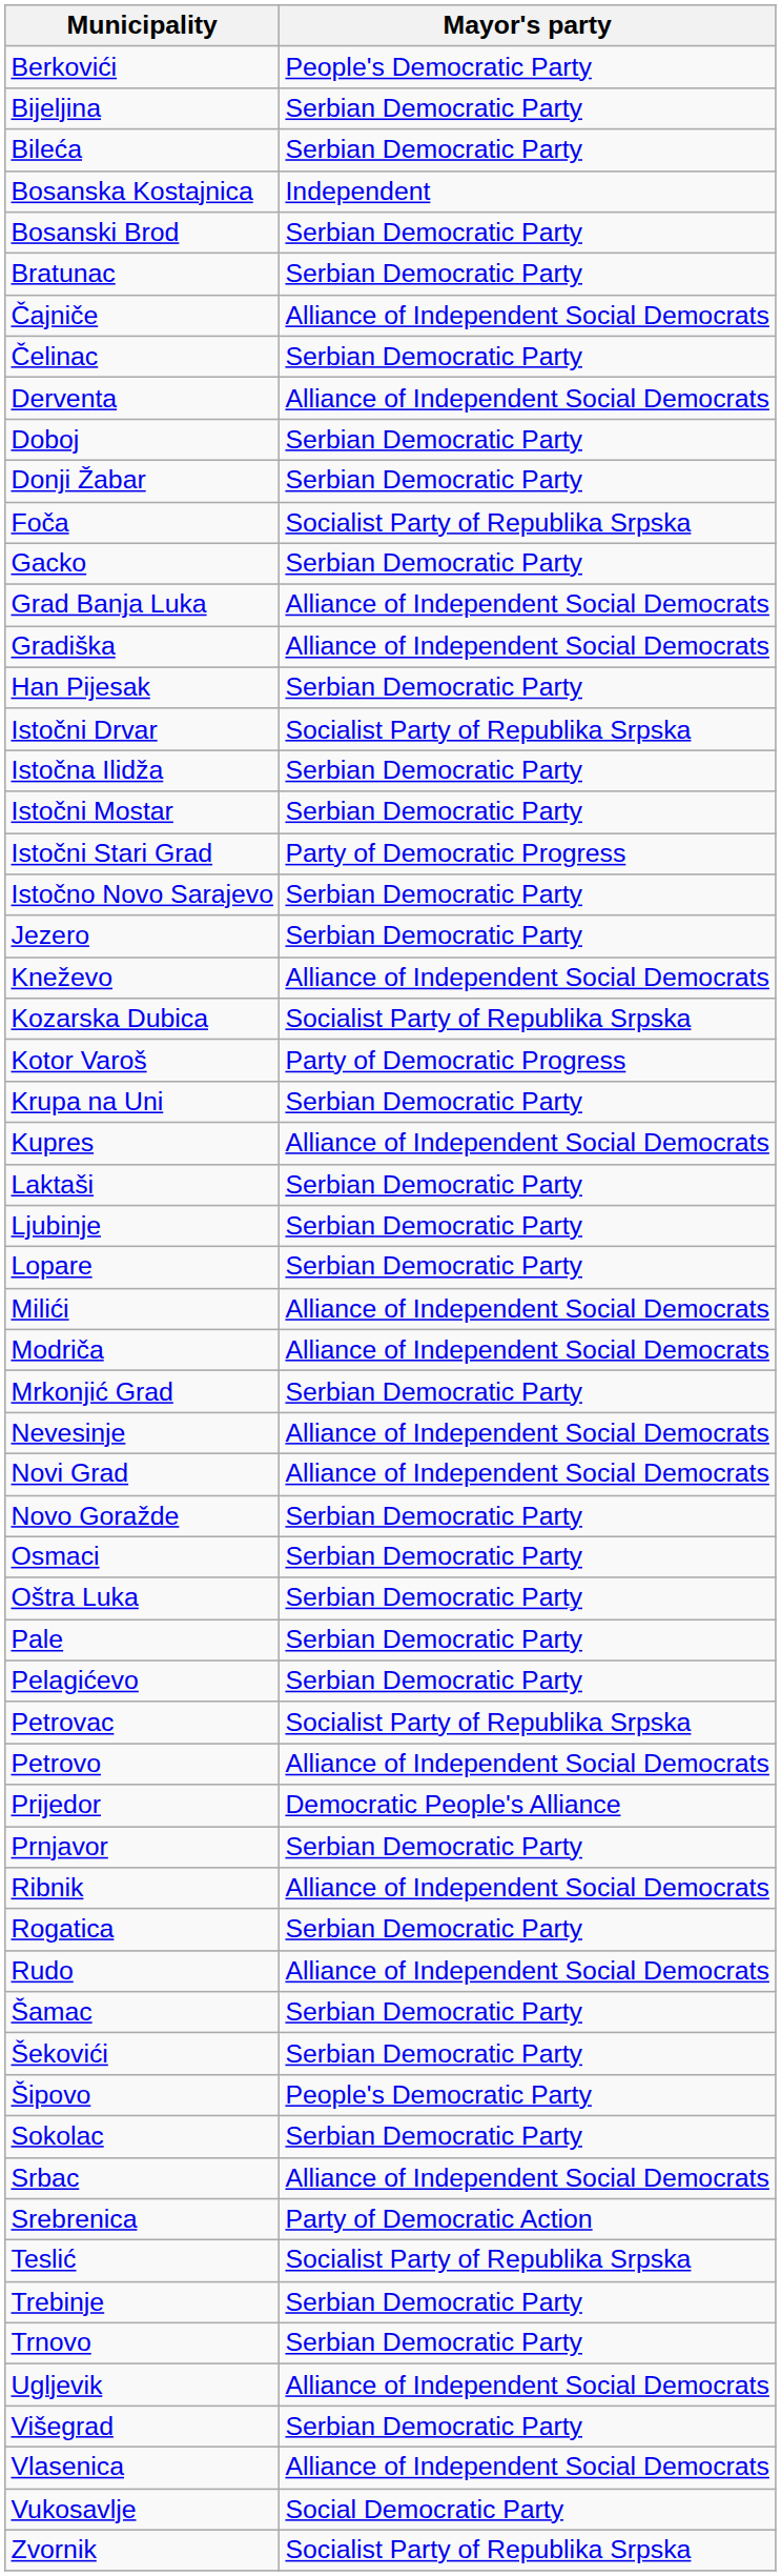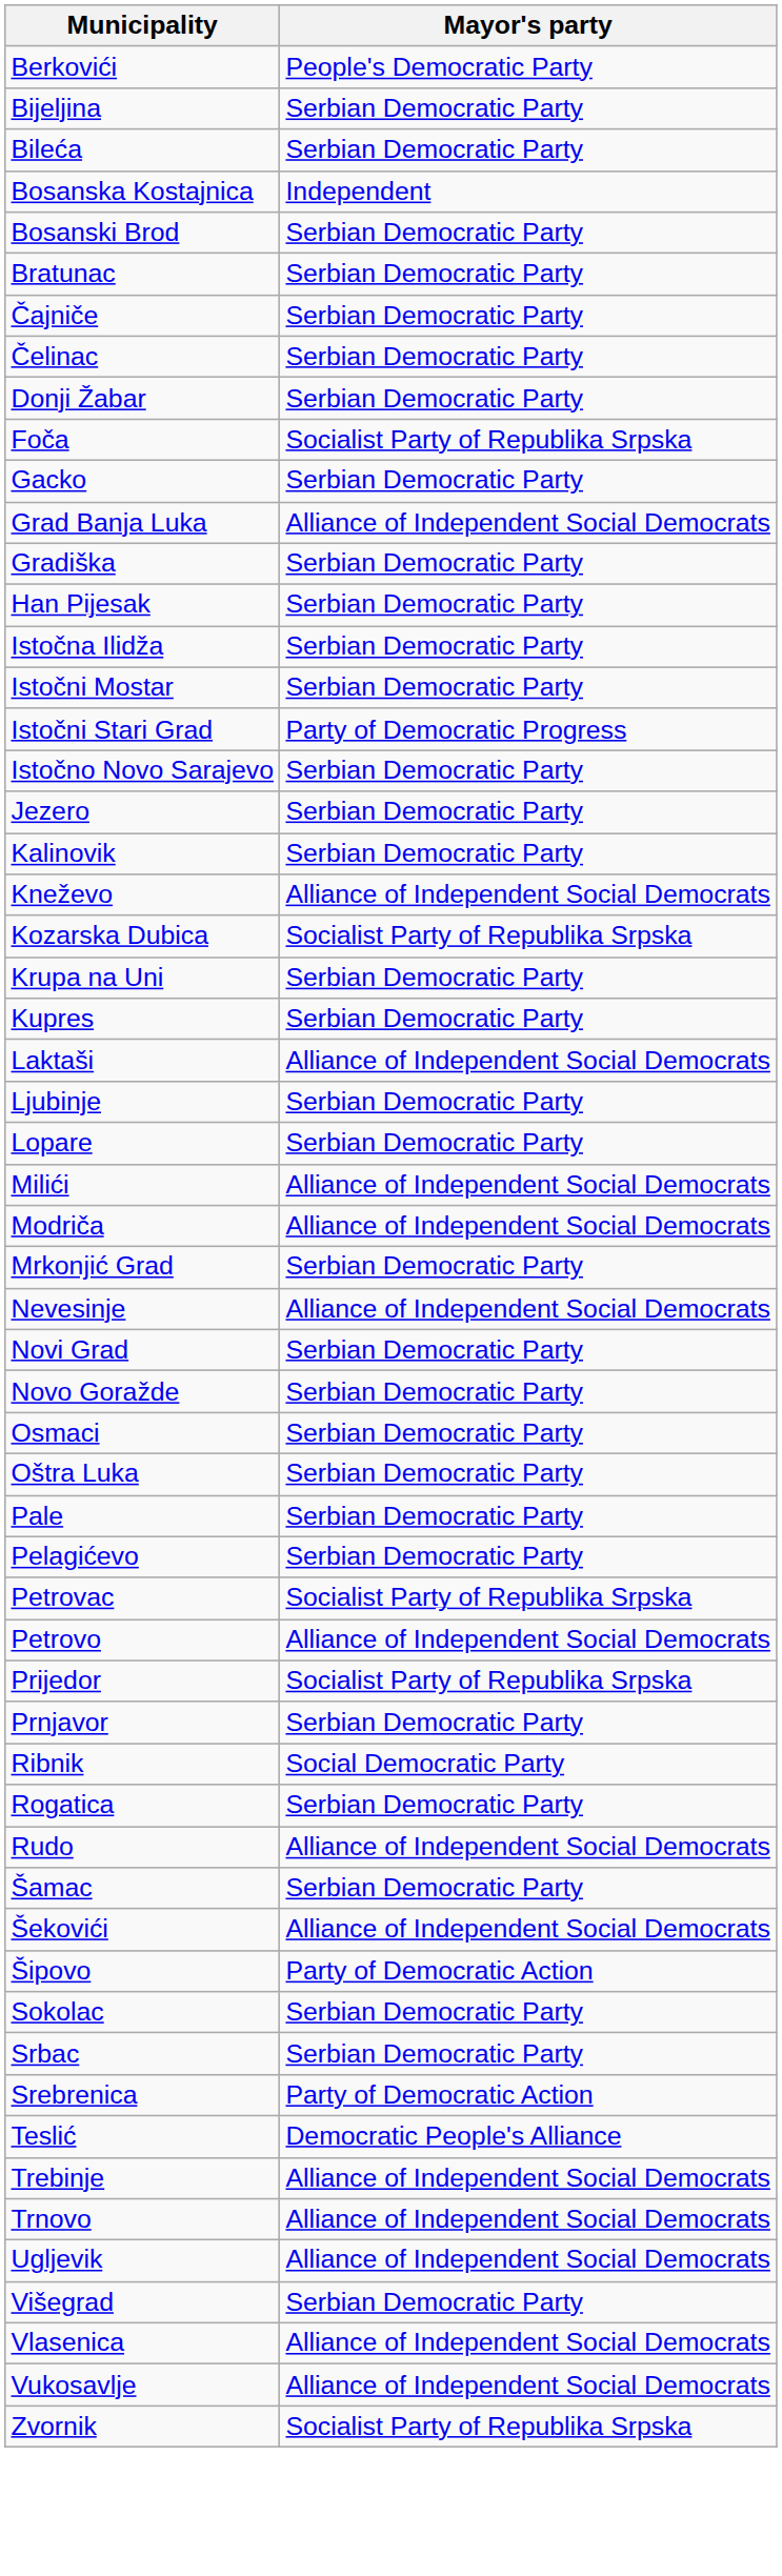 <table class="wikitable">
 <tr>
 <th>Municipality</th>
 <th>Mayor's party</th>
 </tr>
 <tr>
 <td><a href='#'>Berkovići</a></td>
 <td><a href='#'>People's Democratic Party</a></td>
 </tr>
 <tr>
 <td><a href='#'>Bijeljina</a></td>
 <td><a href='#'>Serbian Democratic Party</a></td>
 </tr>
 <tr>
 <td><a href='#'>Bileća</a></td>
 <td><a href='#'>Serbian Democratic Party</a></td>
 </tr>
 <tr>
 <td><a href='#'>Bosanska Kostajnica</a></td>
 <td><a href='#'>Independent</a></td>
 </tr>
 <tr>
 <td><a href='#'>Bosanski Brod</a></td>
 <td><a href='#'>Serbian Democratic Party</a></td>
 </tr>
 <tr>
 <td><a href='#'>Bratunac</a></td>
 <td><a href='#'>Serbian Democratic Party</a></td>
 </tr>
 <tr>
 <td><a href='#'>Čajniče</a></td>
-<td><a href='#'>Alliance of Independent Social Democrats</a></td>
+<td><a href='#'>Serbian Democratic Party</a></td>
 </tr>
 <tr>
 <td><a href='#'>Čelinac</a></td>
-<td><a href='#'>Serbian Democratic Party</a></td>
-</tr>
-<tr>
-<td><a href='#'>Derventa</a></td>
-<td><a href='#'>Alliance of Independent Social Democrats</a></td>
-</tr>
-<tr>
-<td><a href='#'>Doboj</a></td>
 <td><a href='#'>Serbian Democratic Party</a></td>
 </tr>
 <tr>
 <td><a href='#'>Donji Žabar</a></td>
 <td><a href='#'>Serbian Democratic Party</a></td>
 </tr>
 <tr>
 <td><a href='#'>Foča</a></td>
 <td><a href='#'>Socialist Party of Republika Srpska</a></td>
 </tr>
 <tr>
 <td><a href='#'>Gacko</a></td>
 <td><a href='#'>Serbian Democratic Party</a></td>
 </tr>
 <tr>
 <td><a href='#'>Grad Banja Luka</a></td>
 <td><a href='#'>Alliance of Independent Social Democrats</a></td>
 </tr>
 <tr>
 <td><a href='#'>Gradiška</a></td>
-<td><a href='#'>Alliance of Independent Social Democrats</a></td>
+<td><a href='#'>Serbian Democratic Party</a></td>
 </tr>
 <tr>
 <td><a href='#'>Han Pijesak</a></td>
 <td><a href='#'>Serbian Democratic Party</a></td>
-</tr>
-<tr>
-<td><a href='#'>Istočni Drvar</a></td>
-<td><a href='#'>Socialist Party of Republika Srpska</a></td>
 </tr>
 <tr>
 <td><a href='#'>Istočna Ilidža</a></td>
 <td><a href='#'>Serbian Democratic Party</a></td>
 </tr>
 <tr>
 <td><a href='#'>Istočni Mostar</a></td>
 <td><a href='#'>Serbian Democratic Party</a></td>
 </tr>
 <tr>
 <td><a href='#'>Istočni Stari Grad</a></td>
 <td><a href='#'>Party of Democratic Progress</a></td>
 </tr>
 <tr>
 <td><a href='#'>Istočno Novo Sarajevo</a></td>
 <td><a href='#'>Serbian Democratic Party</a></td>
 </tr>
 <tr>
 <td><a href='#'>Jezero</a></td>
 <td><a href='#'>Serbian Democratic Party</a></td>
 </tr>
 <tr>
+<td><a href='#'>Kalinovik</a></td>
+<td><a href='#'>Serbian Democratic Party</a></td>
+</tr>
+<tr>
 <td><a href='#'>Kneževo</a></td>
 <td><a href='#'>Alliance of Independent Social Democrats</a></td>
 </tr>
 <tr>
 <td><a href='#'>Kozarska Dubica</a></td>
 <td><a href='#'>Socialist Party of Republika Srpska</a></td>
 </tr>
 <tr>
-<td><a href='#'>Kotor Varoš</a></td>
-<td><a href='#'>Party of Democratic Progress</a></td>
-</tr>
-<tr>
 <td><a href='#'>Krupa na Uni</a></td>
 <td><a href='#'>Serbian Democratic Party</a></td>
 </tr>
 <tr>
 <td><a href='#'>Kupres</a></td>
-<td><a href='#'>Alliance of Independent Social Democrats</a></td>
+<td><a href='#'>Serbian Democratic Party</a></td>
 </tr>
 <tr>
 <td><a href='#'>Laktaši</a></td>
-<td><a href='#'>Serbian Democratic Party</a></td>
+<td><a href='#'>Alliance of Independent Social Democrats</a></td>
 </tr>
 <tr>
 <td><a href='#'>Ljubinje</a></td>
 <td><a href='#'>Serbian Democratic Party</a></td>
 </tr>
 <tr>
 <td><a href='#'>Lopare</a></td>
 <td><a href='#'>Serbian Democratic Party</a></td>
 </tr>
 <tr>
 <td><a href='#'>Milići</a></td>
 <td><a href='#'>Alliance of Independent Social Democrats</a></td>
 </tr>
 <tr>
 <td><a href='#'>Modriča</a></td>
 <td><a href='#'>Alliance of Independent Social Democrats</a></td>
 </tr>
 <tr>
 <td><a href='#'>Mrkonjić Grad</a></td>
 <td><a href='#'>Serbian Democratic Party</a></td>
 </tr>
 <tr>
 <td><a href='#'>Nevesinje</a></td>
 <td><a href='#'>Alliance of Independent Social Democrats</a></td>
 </tr>
 <tr>
 <td><a href='#'>Novi Grad</a></td>
-<td><a href='#'>Alliance of Independent Social Democrats</a></td>
+<td><a href='#'>Serbian Democratic Party</a></td>
 </tr>
 <tr>
 <td><a href='#'>Novo Goražde</a></td>
 <td><a href='#'>Serbian Democratic Party</a></td>
 </tr>
 <tr>
 <td><a href='#'>Osmaci</a></td>
 <td><a href='#'>Serbian Democratic Party</a></td>
 </tr>
 <tr>
 <td><a href='#'>Oštra Luka</a></td>
 <td><a href='#'>Serbian Democratic Party</a></td>
 </tr>
 <tr>
 <td><a href='#'>Pale</a></td>
 <td><a href='#'>Serbian Democratic Party</a></td>
 </tr>
 <tr>
 <td><a href='#'>Pelagićevo</a></td>
 <td><a href='#'>Serbian Democratic Party</a></td>
 </tr>
 <tr>
 <td><a href='#'>Petrovac</a></td>
 <td><a href='#'>Socialist Party of Republika Srpska</a></td>
 </tr>
 <tr>
 <td><a href='#'>Petrovo</a></td>
 <td><a href='#'>Alliance of Independent Social Democrats</a></td>
 </tr>
 <tr>
 <td><a href='#'>Prijedor</a></td>
-<td><a href='#'>Democratic People's Alliance</a></td>
+<td><a href='#'>Socialist Party of Republika Srpska</a></td>
 </tr>
 <tr>
 <td><a href='#'>Prnjavor</a></td>
 <td><a href='#'>Serbian Democratic Party</a></td>
 </tr>
 <tr>
 <td><a href='#'>Ribnik</a></td>
-<td><a href='#'>Alliance of Independent Social Democrats</a></td>
+<td><a href='#'>Social Democratic Party</a></td>
 </tr>
 <tr>
 <td><a href='#'>Rogatica</a></td>
 <td><a href='#'>Serbian Democratic Party</a></td>
 </tr>
 <tr>
 <td><a href='#'>Rudo</a></td>
 <td><a href='#'>Alliance of Independent Social Democrats</a></td>
 </tr>
 <tr>
 <td><a href='#'>Šamac</a></td>
 <td><a href='#'>Serbian Democratic Party</a></td>
 </tr>
 <tr>
 <td><a href='#'>Šekovići</a></td>
-<td><a href='#'>Serbian Democratic Party</a></td>
+<td><a href='#'>Alliance of Independent Social Democrats</a></td>
 </tr>
 <tr>
 <td><a href='#'>Šipovo</a></td>
-<td><a href='#'>People's Democratic Party</a></td>
+<td><a href='#'>Party of Democratic Action</a></td>
 </tr>
 <tr>
 <td><a href='#'>Sokolac</a></td>
 <td><a href='#'>Serbian Democratic Party</a></td>
 </tr>
 <tr>
 <td><a href='#'>Srbac</a></td>
-<td><a href='#'>Alliance of Independent Social Democrats</a></td>
+<td><a href='#'>Serbian Democratic Party</a></td>
 </tr>
 <tr>
 <td><a href='#'>Srebrenica</a></td>
 <td><a href='#'>Party of Democratic Action</a></td>
 </tr>
 <tr>
 <td><a href='#'>Teslić</a></td>
-<td><a href='#'>Socialist Party of Republika Srpska</a></td>
+<td><a href='#'>Democratic People's Alliance</a></td>
 </tr>
 <tr>
 <td><a href='#'>Trebinje</a></td>
-<td><a href='#'>Serbian Democratic Party</a></td>
+<td><a href='#'>Alliance of Independent Social Democrats</a></td>
 </tr>
 <tr>
 <td><a href='#'>Trnovo</a></td>
-<td><a href='#'>Serbian Democratic Party</a></td>
+<td><a href='#'>Alliance of Independent Social Democrats</a></td>
 </tr>
 <tr>
 <td><a href='#'>Ugljevik</a></td>
 <td><a href='#'>Alliance of Independent Social Democrats</a></td>
 </tr>
 <tr>
 <td><a href='#'>Višegrad</a></td>
 <td><a href='#'>Serbian Democratic Party</a></td>
 </tr>
 <tr>
 <td><a href='#'>Vlasenica</a></td>
 <td><a href='#'>Alliance of Independent Social Democrats</a></td>
 </tr>
 <tr>
 <td><a href='#'>Vukosavlje</a></td>
-<td><a href='#'>Social Democratic Party</a></td>
+<td><a href='#'>Alliance of Independent Social Democrats</a></td>
 </tr>
 <tr>
 <td><a href='#'>Zvornik</a></td>
 <td><a href='#'>Socialist Party of Republika Srpska</a></td>
 </tr>
 </table>
